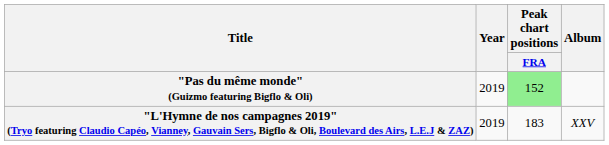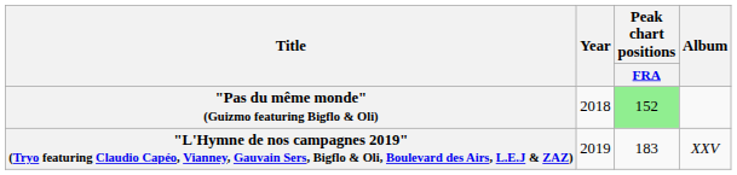 <table class="wikitable plainrowheaders" style="text-align:center;" border="1">
 <tr>
 <th scope="col" rowspan="2">Title</th>
 <th scope="col" rowspan="2">Year</th>
 <th scope="col">Peak chart positions</th>
 <th scope="col" rowspan="2">Album</th>
 </tr>
 <tr>
 <th scope="col" style="width:2.2em;font-size:90%;"><a href='#'>FRA</a><br></th>
 </tr>
 <tr>
 <th scope="row">"Pas du même monde"<br><small>(Guizmo featuring Bigflo & Oli)</small></th>
-<td>2019</td>
+<td>2018</td>
 <td style="background: lightgreen;">152</td>
 <td></td>
 </tr>
 <tr>
 <th scope="row">"L'Hymne de nos campagnes 2019"<br><small>(<a href='#'>Tryo</a> featuring <a href='#'>Claudio Capéo</a>, <a href='#'>Vianney</a>, <a href='#'>Gauvain Sers</a>, Bigflo & Oli, <a href='#'>Boulevard des Airs</a>, <a href='#'>L.E.J</a> & <a href='#'>ZAZ</a>)</small></th>
 <td>2019</td>
 <td>183</td>
 <td><em>XXV</em><br></td>
 </tr>
 </table>
